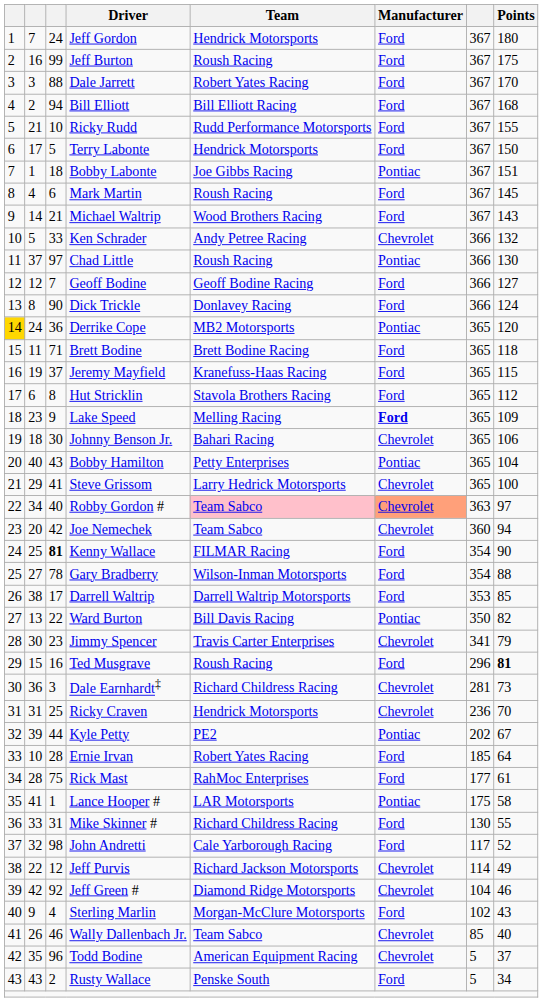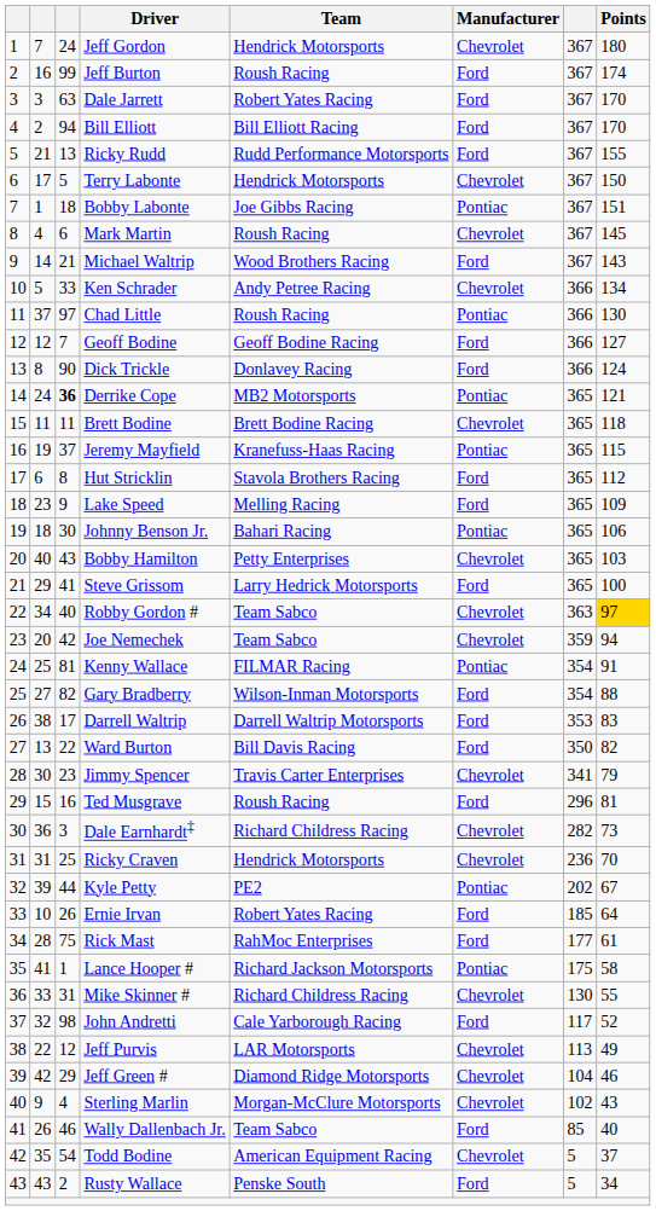 <table class="wikitable" border="1">
 <tr>
 <th scope="col"></th>
 <th scope="col"></th>
 <th scope="col"></th>
 <th scope="col">Driver</th>
 <th scope="col">Team</th>
 <th scope="col">Manufacturer</th>
 <th scope="col"></th>
 <th scope="col">Points</th>
 </tr>
 <tr>
 <td scope="row">1</td>
 <td>7</td>
 <td>24</td>
 <td><a href='#'>Jeff Gordon</a></td>
 <td><a href='#'>Hendrick Motorsports</a></td>
-<td><a href='#'>Ford</a></td>
+<td><a href='#'>Chevrolet</a></td>
 <td>367</td>
 <td>180</td>
 </tr>
 <tr>
 <td scope="row">2</td>
 <td>16</td>
 <td>99</td>
 <td><a href='#'>Jeff Burton</a></td>
 <td><a href='#'>Roush Racing</a></td>
 <td><a href='#'>Ford</a></td>
 <td>367</td>
-<td>175</td>
+<td>174</td>
 </tr>
 <tr>
 <td scope="row">3</td>
 <td>3</td>
-<td>88</td>
+<td>63</td>
 <td><a href='#'>Dale Jarrett</a></td>
 <td><a href='#'>Robert Yates Racing</a></td>
 <td><a href='#'>Ford</a></td>
 <td>367</td>
 <td>170</td>
 </tr>
 <tr>
 <td scope="row">4</td>
 <td>2</td>
 <td>94</td>
 <td><a href='#'>Bill Elliott</a></td>
 <td><a href='#'>Bill Elliott Racing</a></td>
 <td><a href='#'>Ford</a></td>
 <td>367</td>
-<td>168</td>
+<td>170</td>
 </tr>
 <tr>
 <td scope="row">5</td>
 <td>21</td>
-<td>10</td>
+<td>13</td>
 <td><a href='#'>Ricky Rudd</a></td>
 <td><a href='#'>Rudd Performance Motorsports</a></td>
 <td><a href='#'>Ford</a></td>
 <td>367</td>
 <td>155</td>
 </tr>
 <tr>
 <td scope="row">6</td>
 <td>17</td>
 <td>5</td>
 <td><a href='#'>Terry Labonte</a></td>
 <td><a href='#'>Hendrick Motorsports</a></td>
-<td><a href='#'>Ford</a></td>
+<td><a href='#'>Chevrolet</a></td>
 <td>367</td>
 <td>150</td>
 </tr>
 <tr>
 <td scope="row">7</td>
 <td>1</td>
 <td>18</td>
 <td><a href='#'>Bobby Labonte</a></td>
 <td><a href='#'>Joe Gibbs Racing</a></td>
 <td><a href='#'>Pontiac</a></td>
 <td>367</td>
 <td>151</td>
 </tr>
 <tr>
 <td scope="row">8</td>
 <td>4</td>
 <td>6</td>
 <td><a href='#'>Mark Martin</a></td>
 <td><a href='#'>Roush Racing</a></td>
-<td><a href='#'>Ford</a></td>
+<td><a href='#'>Chevrolet</a></td>
 <td>367</td>
 <td>145</td>
 </tr>
 <tr>
 <td scope="row">9</td>
 <td>14</td>
 <td>21</td>
 <td><a href='#'>Michael Waltrip</a></td>
 <td><a href='#'>Wood Brothers Racing</a></td>
 <td><a href='#'>Ford</a></td>
 <td>367</td>
 <td>143</td>
 </tr>
 <tr>
 <td scope="row">10</td>
 <td>5</td>
 <td>33</td>
 <td><a href='#'>Ken Schrader</a></td>
 <td><a href='#'>Andy Petree Racing</a></td>
 <td><a href='#'>Chevrolet</a></td>
 <td>366</td>
-<td>132</td>
+<td>134</td>
 </tr>
 <tr>
 <td scope="row">11</td>
 <td>37</td>
 <td>97</td>
 <td><a href='#'>Chad Little</a></td>
 <td><a href='#'>Roush Racing</a></td>
 <td><a href='#'>Pontiac</a></td>
 <td>366</td>
 <td>130</td>
 </tr>
 <tr>
 <td scope="row">12</td>
 <td>12</td>
 <td>7</td>
 <td><a href='#'>Geoff Bodine</a></td>
 <td><a href='#'>Geoff Bodine Racing</a></td>
 <td><a href='#'>Ford</a></td>
 <td>366</td>
 <td>127</td>
 </tr>
 <tr>
 <td scope="row">13</td>
 <td>8</td>
 <td>90</td>
 <td><a href='#'>Dick Trickle</a></td>
 <td><a href='#'>Donlavey Racing</a></td>
 <td><a href='#'>Ford</a></td>
 <td>366</td>
 <td>124</td>
 </tr>
 <tr>
-<td scope="row" style="background: gold;">14</td>
+<td scope="row">14</td>
 <td>24</td>
-<td>36</td>
+<td><strong>36</strong></td>
 <td><a href='#'>Derrike Cope</a></td>
 <td><a href='#'>MB2 Motorsports</a></td>
 <td><a href='#'>Pontiac</a></td>
 <td>365</td>
-<td>120</td>
+<td>121</td>
 </tr>
 <tr>
 <td scope="row">15</td>
 <td>11</td>
-<td>71</td>
+<td>11</td>
 <td><a href='#'>Brett Bodine</a></td>
 <td><a href='#'>Brett Bodine Racing</a></td>
-<td><a href='#'>Ford</a></td>
+<td><a href='#'>Chevrolet</a></td>
 <td>365</td>
 <td>118</td>
 </tr>
 <tr>
 <td scope="row">16</td>
 <td>19</td>
 <td>37</td>
 <td><a href='#'>Jeremy Mayfield</a></td>
 <td><a href='#'>Kranefuss-Haas Racing</a></td>
-<td><a href='#'>Ford</a></td>
+<td><a href='#'>Pontiac</a></td>
 <td>365</td>
 <td>115</td>
 </tr>
 <tr>
 <td scope="row">17</td>
 <td>6</td>
 <td>8</td>
 <td><a href='#'>Hut Stricklin</a></td>
 <td><a href='#'>Stavola Brothers Racing</a></td>
 <td><a href='#'>Ford</a></td>
 <td>365</td>
 <td>112</td>
 </tr>
 <tr>
 <td scope="row">18</td>
 <td>23</td>
 <td>9</td>
 <td><a href='#'>Lake Speed</a></td>
 <td><a href='#'>Melling Racing</a></td>
-<td><strong><a href='#'>Ford</a></strong></td>
+<td><a href='#'>Ford</a></td>
 <td>365</td>
 <td>109</td>
 </tr>
 <tr>
 <td scope="row">19</td>
 <td>18</td>
 <td>30</td>
 <td><a href='#'>Johnny Benson Jr.</a></td>
 <td><a href='#'>Bahari Racing</a></td>
-<td><a href='#'>Chevrolet</a></td>
+<td><a href='#'>Pontiac</a></td>
 <td>365</td>
 <td>106</td>
 </tr>
 <tr>
 <td scope="row">20</td>
 <td>40</td>
 <td>43</td>
 <td><a href='#'>Bobby Hamilton</a></td>
 <td><a href='#'>Petty Enterprises</a></td>
-<td><a href='#'>Pontiac</a></td>
+<td><a href='#'>Chevrolet</a></td>
 <td>365</td>
-<td>104</td>
+<td>103</td>
 </tr>
 <tr>
 <td scope="row">21</td>
 <td>29</td>
 <td>41</td>
 <td><a href='#'>Steve Grissom</a></td>
 <td><a href='#'>Larry Hedrick Motorsports</a></td>
-<td><a href='#'>Chevrolet</a></td>
+<td><a href='#'>Ford</a></td>
 <td>365</td>
 <td>100</td>
 </tr>
 <tr>
 <td scope="row">22</td>
 <td>34</td>
 <td>40</td>
 <td><a href='#'>Robby Gordon</a> #</td>
-<td style="background: pink;"><a href='#'>Team Sabco</a></td>
-<td style="background: lightsalmon;"><a href='#'>Chevrolet</a></td>
+<td><a href='#'>Team Sabco</a></td>
+<td><a href='#'>Chevrolet</a></td>
 <td>363</td>
-<td>97</td>
+<td style="background: gold;">97</td>
 </tr>
 <tr>
 <td scope="row">23</td>
 <td>20</td>
 <td>42</td>
 <td><a href='#'>Joe Nemechek</a></td>
 <td><a href='#'>Team Sabco</a></td>
 <td><a href='#'>Chevrolet</a></td>
-<td>360</td>
+<td>359</td>
 <td>94</td>
 </tr>
 <tr>
 <td scope="row">24</td>
 <td>25</td>
-<td><strong>81</strong></td>
+<td>81</td>
 <td><a href='#'>Kenny Wallace</a></td>
 <td><a href='#'>FILMAR Racing</a></td>
-<td><a href='#'>Ford</a></td>
+<td><a href='#'>Pontiac</a></td>
 <td>354</td>
-<td>90</td>
+<td>91</td>
 </tr>
 <tr>
 <td scope="row">25</td>
 <td>27</td>
-<td>78</td>
+<td>82</td>
 <td><a href='#'>Gary Bradberry</a></td>
 <td><a href='#'>Wilson-Inman Motorsports</a></td>
 <td><a href='#'>Ford</a></td>
 <td>354</td>
 <td>88</td>
 </tr>
 <tr>
 <td scope="row">26</td>
 <td>38</td>
 <td>17</td>
 <td><a href='#'>Darrell Waltrip</a></td>
 <td><a href='#'>Darrell Waltrip Motorsports</a></td>
 <td><a href='#'>Ford</a></td>
 <td>353</td>
-<td>85</td>
+<td>83</td>
 </tr>
 <tr>
 <td scope="row">27</td>
 <td>13</td>
 <td>22</td>
 <td><a href='#'>Ward Burton</a></td>
 <td><a href='#'>Bill Davis Racing</a></td>
-<td><a href='#'>Pontiac</a></td>
+<td><a href='#'>Ford</a></td>
 <td>350</td>
 <td>82</td>
 </tr>
 <tr>
 <td scope="row">28</td>
 <td>30</td>
 <td>23</td>
 <td><a href='#'>Jimmy Spencer</a></td>
 <td><a href='#'>Travis Carter Enterprises</a></td>
 <td><a href='#'>Chevrolet</a></td>
 <td>341</td>
 <td>79</td>
 </tr>
 <tr>
 <td scope="row">29</td>
 <td>15</td>
 <td>16</td>
 <td><a href='#'>Ted Musgrave</a></td>
 <td><a href='#'>Roush Racing</a></td>
 <td><a href='#'>Ford</a></td>
 <td>296</td>
-<td><strong>81</strong></td>
+<td>81</td>
 </tr>
 <tr>
 <td scope="row">30</td>
 <td>36</td>
 <td>3</td>
 <td><a href='#'>Dale Earnhardt</a><sup>‡</sup></td>
 <td><a href='#'>Richard Childress Racing</a></td>
 <td><a href='#'>Chevrolet</a></td>
-<td>281</td>
+<td>282</td>
 <td>73</td>
 </tr>
 <tr>
 <td scope="row">31</td>
 <td>31</td>
 <td>25</td>
 <td><a href='#'>Ricky Craven</a></td>
 <td><a href='#'>Hendrick Motorsports</a></td>
 <td><a href='#'>Chevrolet</a></td>
 <td>236</td>
 <td>70</td>
 </tr>
 <tr>
 <td scope="row">32</td>
 <td>39</td>
 <td>44</td>
 <td><a href='#'>Kyle Petty</a></td>
 <td><a href='#'>PE2</a></td>
 <td><a href='#'>Pontiac</a></td>
 <td>202</td>
 <td>67</td>
 </tr>
 <tr>
 <td scope="row">33</td>
 <td>10</td>
-<td>28</td>
+<td>26</td>
 <td><a href='#'>Ernie Irvan</a></td>
 <td><a href='#'>Robert Yates Racing</a></td>
 <td><a href='#'>Ford</a></td>
 <td>185</td>
 <td>64</td>
 </tr>
 <tr>
 <td scope="row">34</td>
 <td>28</td>
 <td>75</td>
 <td><a href='#'>Rick Mast</a></td>
 <td><a href='#'>RahMoc Enterprises</a></td>
 <td><a href='#'>Ford</a></td>
 <td>177</td>
 <td>61</td>
 </tr>
 <tr>
 <td scope="row">35</td>
 <td>41</td>
 <td>1</td>
 <td><a href='#'>Lance Hooper</a> #</td>
-<td><a href='#'>LAR Motorsports</a></td>
+<td><a href='#'>Richard Jackson Motorsports</a></td>
 <td><a href='#'>Pontiac</a></td>
 <td>175</td>
 <td>58</td>
 </tr>
 <tr>
 <td scope="row">36</td>
 <td>33</td>
 <td>31</td>
 <td><a href='#'>Mike Skinner</a> #</td>
 <td><a href='#'>Richard Childress Racing</a></td>
-<td><a href='#'>Ford</a></td>
+<td><a href='#'>Chevrolet</a></td>
 <td>130</td>
 <td>55</td>
 </tr>
 <tr>
 <td scope="row">37</td>
 <td>32</td>
 <td>98</td>
 <td><a href='#'>John Andretti</a></td>
 <td><a href='#'>Cale Yarborough Racing</a></td>
 <td><a href='#'>Ford</a></td>
 <td>117</td>
 <td>52</td>
 </tr>
 <tr>
 <td scope="row">38</td>
 <td>22</td>
 <td>12</td>
 <td><a href='#'>Jeff Purvis</a></td>
-<td><a href='#'>Richard Jackson Motorsports</a></td>
+<td><a href='#'>LAR Motorsports</a></td>
 <td><a href='#'>Chevrolet</a></td>
-<td>114</td>
+<td>113</td>
 <td>49</td>
 </tr>
 <tr>
 <td scope="row">39</td>
 <td>42</td>
-<td>92</td>
+<td>29</td>
 <td><a href='#'>Jeff Green</a> #</td>
 <td><a href='#'>Diamond Ridge Motorsports</a></td>
 <td><a href='#'>Chevrolet</a></td>
 <td>104</td>
 <td>46</td>
 </tr>
 <tr>
 <td scope="row">40</td>
 <td>9</td>
 <td>4</td>
 <td><a href='#'>Sterling Marlin</a></td>
 <td><a href='#'>Morgan-McClure Motorsports</a></td>
-<td><a href='#'>Ford</a></td>
+<td><a href='#'>Chevrolet</a></td>
 <td>102</td>
 <td>43</td>
 </tr>
 <tr>
 <td scope="row">41</td>
 <td>26</td>
 <td>46</td>
 <td><a href='#'>Wally Dallenbach Jr.</a></td>
 <td><a href='#'>Team Sabco</a></td>
-<td><a href='#'>Chevrolet</a></td>
+<td><a href='#'>Ford</a></td>
 <td>85</td>
 <td>40</td>
 </tr>
 <tr>
 <td scope="row">42</td>
 <td>35</td>
-<td>96</td>
+<td>54</td>
 <td><a href='#'>Todd Bodine</a></td>
 <td><a href='#'>American Equipment Racing</a></td>
 <td><a href='#'>Chevrolet</a></td>
 <td>5</td>
 <td>37</td>
 </tr>
 <tr>
 <td scope="row">43</td>
 <td>43</td>
 <td>2</td>
 <td><a href='#'>Rusty Wallace</a></td>
 <td><a href='#'>Penske South</a></td>
 <td><a href='#'>Ford</a></td>
 <td>5</td>
 <td>34</td>
 </tr>
 <tr class="sortbottom">
 <td colspan="9"></td>
 </tr>
 </table>
